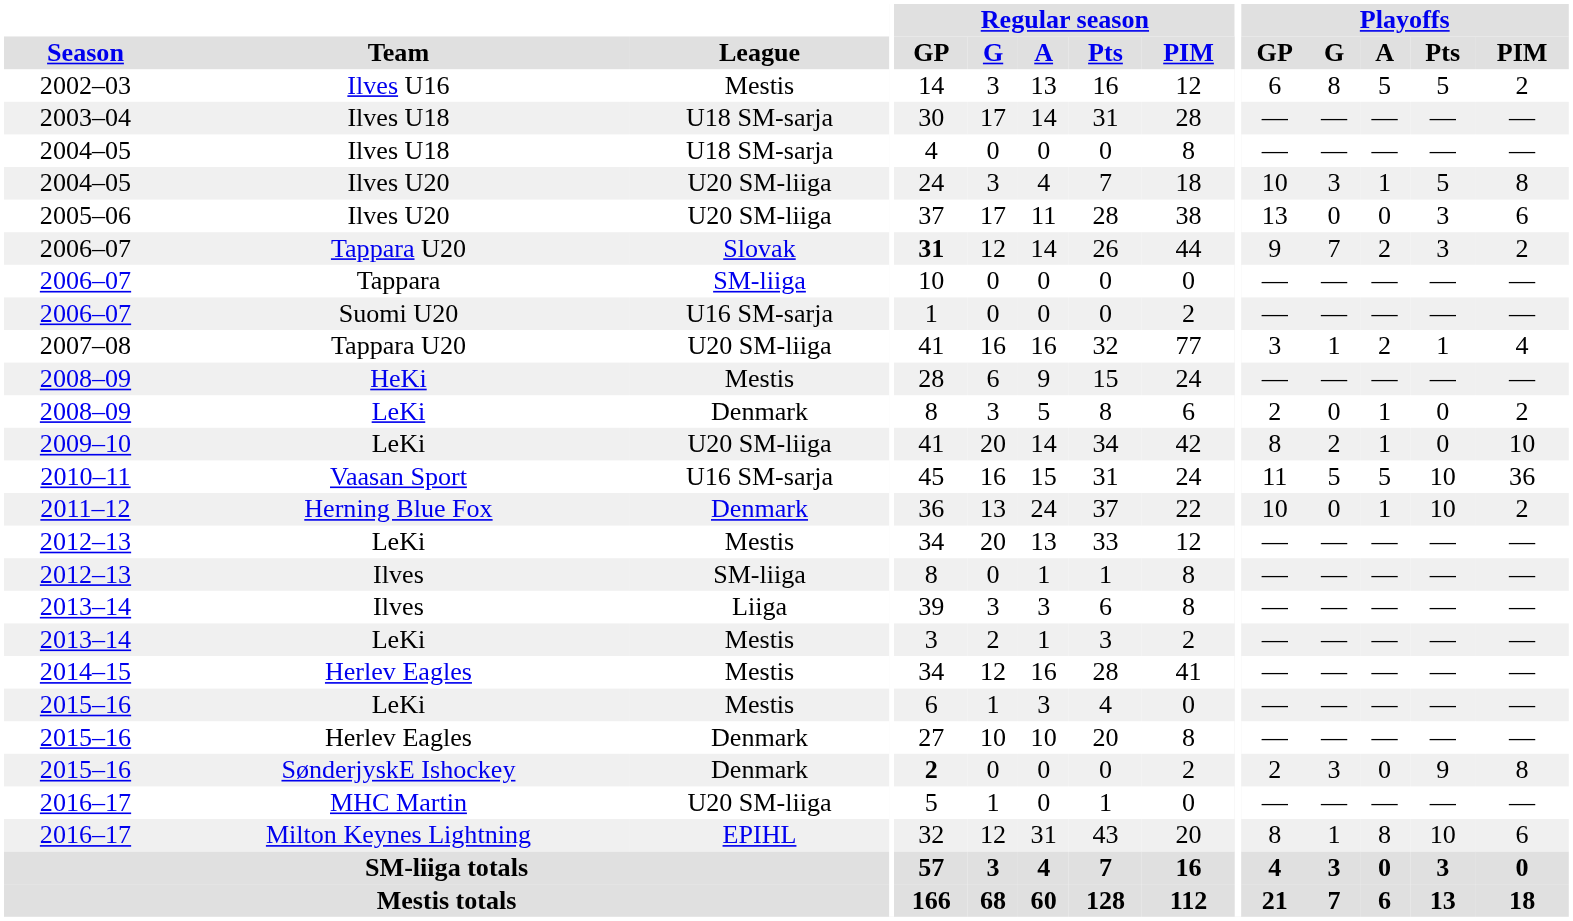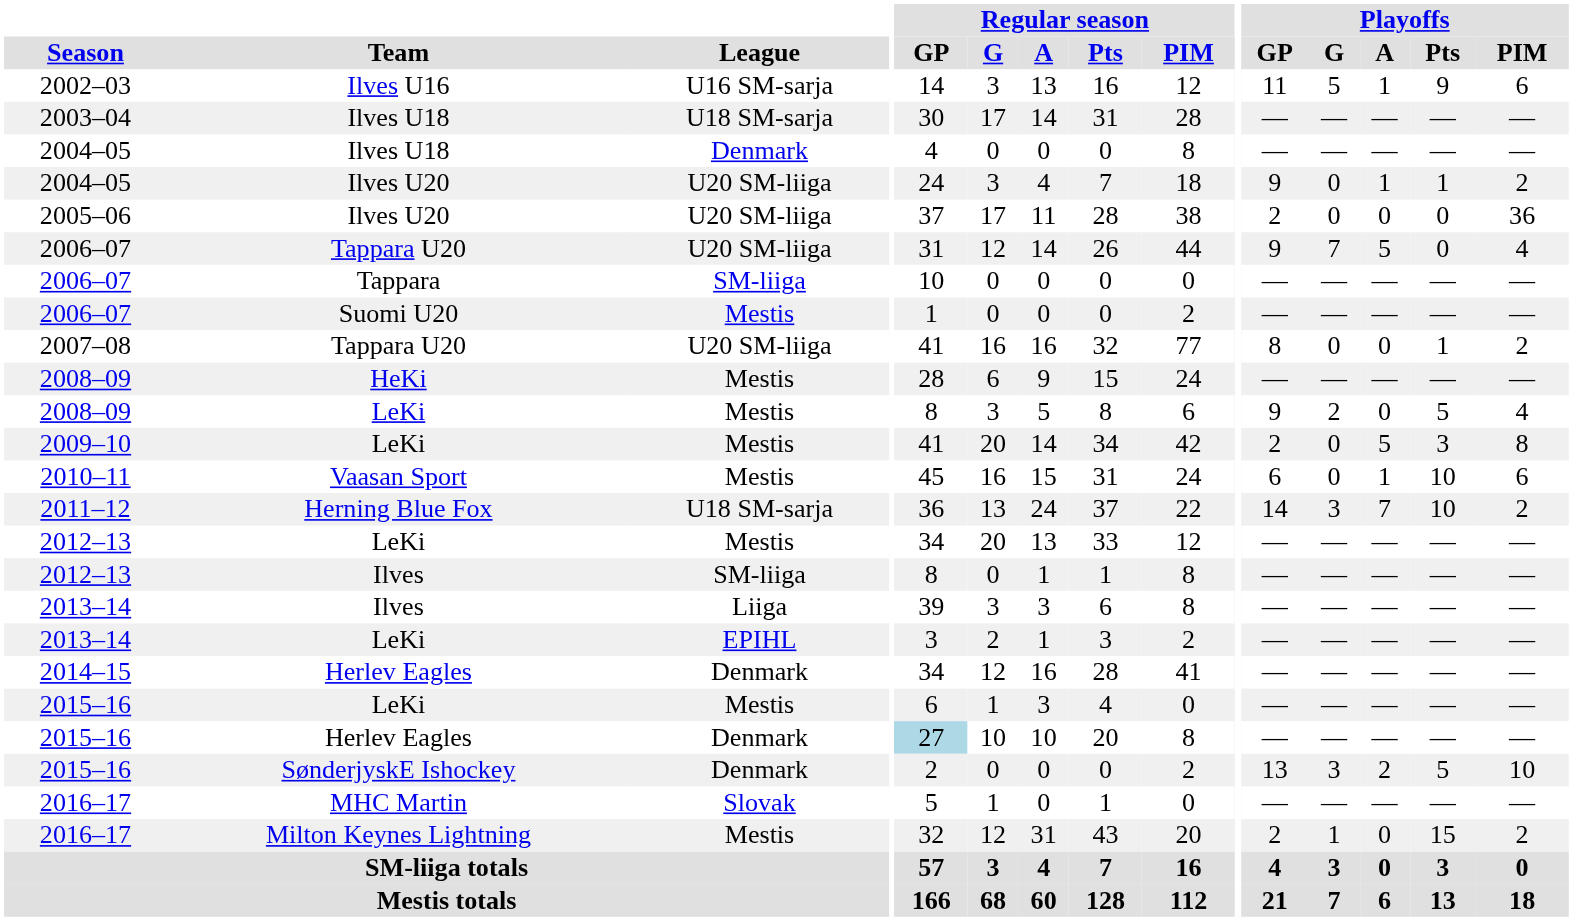 <table border="0" cellpadding="1" cellspacing="0" style="text-align:center; width:60em">
 <tr bgcolor="#e0e0e0">
 <th colspan="3" bgcolor="#ffffff"></th>
 <th rowspan="99" bgcolor="#ffffff"></th>
 <th colspan="5"><a href='#'>Regular season</a></th>
 <th rowspan="99" bgcolor="#ffffff"></th>
 <th colspan="5"><a href='#'>Playoffs</a></th>
 </tr>
 <tr bgcolor="#e0e0e0">
 <th><a href='#'>Season</a></th>
 <th>Team</th>
 <th>League</th>
 <th>GP</th>
 <th><a href='#'>G</a></th>
 <th><a href='#'>A</a></th>
 <th><a href='#'>Pts</a></th>
 <th><a href='#'>PIM</a></th>
 <th>GP</th>
 <th>G</th>
 <th>A</th>
 <th>Pts</th>
 <th>PIM</th>
 </tr>
 <tr>
 <td>2002–03</td>
 <td><a href='#'>Ilves</a> U16</td>
-<td>Mestis</td>
+<td>U16 SM-sarja</td>
 <td>14</td>
 <td>3</td>
 <td>13</td>
 <td>16</td>
 <td>12</td>
+<td>11</td>
+<td>5</td>
+<td>1</td>
+<td>9</td>
 <td>6</td>
-<td>8</td>
-<td>5</td>
-<td>5</td>
-<td>2</td>
 </tr>
 <tr bgcolor="#f0f0f0">
 <td>2003–04</td>
 <td>Ilves U18</td>
 <td>U18 SM-sarja</td>
 <td>30</td>
 <td>17</td>
 <td>14</td>
 <td>31</td>
 <td>28</td>
 <td>—</td>
 <td>—</td>
 <td>—</td>
 <td>—</td>
 <td>—</td>
 </tr>
 <tr>
 <td>2004–05</td>
 <td>Ilves U18</td>
-<td>U18 SM-sarja</td>
+<td><a href='#'>Denmark</a></td>
 <td>4</td>
 <td>0</td>
 <td>0</td>
 <td>0</td>
 <td>8</td>
 <td>—</td>
 <td>—</td>
 <td>—</td>
 <td>—</td>
 <td>—</td>
 </tr>
 <tr bgcolor="#f0f0f0">
 <td>2004–05</td>
 <td>Ilves U20</td>
 <td>U20 SM-liiga</td>
 <td>24</td>
 <td>3</td>
 <td>4</td>
 <td>7</td>
 <td>18</td>
-<td>10</td>
-<td>3</td>
+<td>9</td>
+<td>0</td>
 <td>1</td>
-<td>5</td>
-<td>8</td>
+<td>1</td>
+<td>2</td>
 </tr>
 <tr>
 <td>2005–06</td>
 <td>Ilves U20</td>
 <td>U20 SM-liiga</td>
 <td>37</td>
 <td>17</td>
 <td>11</td>
 <td>28</td>
 <td>38</td>
-<td>13</td>
+<td>2</td>
 <td>0</td>
 <td>0</td>
-<td>3</td>
-<td>6</td>
+<td>0</td>
+<td>36</td>
 </tr>
 <tr bgcolor="#f0f0f0">
 <td>2006–07</td>
 <td><a href='#'>Tappara</a> U20</td>
-<td><a href='#'>Slovak</a></td>
-<td><strong>31</strong></td>
+<td>U20 SM-liiga</td>
+<td>31</td>
 <td>12</td>
 <td>14</td>
 <td>26</td>
 <td>44</td>
 <td>9</td>
 <td>7</td>
-<td>2</td>
-<td>3</td>
-<td>2</td>
+<td>5</td>
+<td>0</td>
+<td>4</td>
 </tr>
 <tr>
 <td><a href='#'>2006–07</a></td>
 <td>Tappara</td>
 <td><a href='#'>SM-liiga</a></td>
 <td>10</td>
 <td>0</td>
 <td>0</td>
 <td>0</td>
 <td>0</td>
 <td>—</td>
 <td>—</td>
 <td>—</td>
 <td>—</td>
 <td>—</td>
 </tr>
 <tr bgcolor="#f0f0f0">
 <td><a href='#'>2006–07</a></td>
 <td>Suomi U20</td>
-<td>U16 SM-sarja</td>
+<td><a href='#'>Mestis</a></td>
 <td>1</td>
 <td>0</td>
 <td>0</td>
 <td>0</td>
 <td>2</td>
 <td>—</td>
 <td>—</td>
 <td>—</td>
 <td>—</td>
 <td>—</td>
 </tr>
 <tr>
 <td>2007–08</td>
 <td>Tappara U20</td>
 <td>U20 SM-liiga</td>
 <td>41</td>
 <td>16</td>
 <td>16</td>
 <td>32</td>
 <td>77</td>
-<td>3</td>
+<td>8</td>
+<td>0</td>
+<td>0</td>
 <td>1</td>
 <td>2</td>
-<td>1</td>
-<td>4</td>
 </tr>
 <tr bgcolor="#f0f0f0">
 <td><a href='#'>2008–09</a></td>
 <td><a href='#'>HeKi</a></td>
 <td>Mestis</td>
 <td>28</td>
 <td>6</td>
 <td>9</td>
 <td>15</td>
 <td>24</td>
 <td>—</td>
 <td>—</td>
 <td>—</td>
 <td>—</td>
 <td>—</td>
 </tr>
 <tr>
 <td><a href='#'>2008–09</a></td>
 <td><a href='#'>LeKi</a></td>
-<td>Denmark</td>
+<td>Mestis</td>
 <td>8</td>
 <td>3</td>
 <td>5</td>
 <td>8</td>
 <td>6</td>
+<td>9</td>
 <td>2</td>
 <td>0</td>
-<td>1</td>
-<td>0</td>
-<td>2</td>
+<td>5</td>
+<td>4</td>
 </tr>
 <tr bgcolor="#f0f0f0">
 <td><a href='#'>2009–10</a></td>
 <td>LeKi</td>
-<td>U20 SM-liiga</td>
+<td>Mestis</td>
 <td>41</td>
 <td>20</td>
 <td>14</td>
 <td>34</td>
 <td>42</td>
+<td>2</td>
+<td>0</td>
+<td>5</td>
+<td>3</td>
 <td>8</td>
-<td>2</td>
-<td>1</td>
-<td>0</td>
-<td>10</td>
 </tr>
 <tr>
 <td><a href='#'>2010–11</a></td>
 <td><a href='#'>Vaasan Sport</a></td>
-<td>U16 SM-sarja</td>
+<td>Mestis</td>
 <td>45</td>
 <td>16</td>
 <td>15</td>
 <td>31</td>
 <td>24</td>
-<td>11</td>
-<td>5</td>
-<td>5</td>
+<td>6</td>
+<td>0</td>
+<td>1</td>
 <td>10</td>
-<td>36</td>
+<td>6</td>
 </tr>
 <tr bgcolor="#f0f0f0">
 <td><a href='#'>2011–12</a></td>
 <td><a href='#'>Herning Blue Fox</a></td>
-<td><a href='#'>Denmark</a></td>
+<td>U18 SM-sarja</td>
 <td>36</td>
 <td>13</td>
 <td>24</td>
 <td>37</td>
 <td>22</td>
-<td>10</td>
-<td>0</td>
-<td>1</td>
+<td>14</td>
+<td>3</td>
+<td>7</td>
 <td>10</td>
 <td>2</td>
 </tr>
 <tr>
 <td><a href='#'>2012–13</a></td>
 <td>LeKi</td>
 <td>Mestis</td>
 <td>34</td>
 <td>20</td>
 <td>13</td>
 <td>33</td>
 <td>12</td>
 <td>—</td>
 <td>—</td>
 <td>—</td>
 <td>—</td>
 <td>—</td>
 </tr>
 <tr bgcolor="#f0f0f0">
 <td><a href='#'>2012–13</a></td>
 <td>Ilves</td>
 <td>SM-liiga</td>
 <td>8</td>
 <td>0</td>
 <td>1</td>
 <td>1</td>
 <td>8</td>
 <td>—</td>
 <td>—</td>
 <td>—</td>
 <td>—</td>
 <td>—</td>
 </tr>
 <tr>
 <td><a href='#'>2013–14</a></td>
 <td>Ilves</td>
 <td>Liiga</td>
 <td>39</td>
 <td>3</td>
 <td>3</td>
 <td>6</td>
 <td>8</td>
 <td>—</td>
 <td>—</td>
 <td>—</td>
 <td>—</td>
 <td>—</td>
 </tr>
 <tr bgcolor="#f0f0f0">
 <td><a href='#'>2013–14</a></td>
 <td>LeKi</td>
-<td>Mestis</td>
+<td><a href='#'>EPIHL</a></td>
 <td>3</td>
 <td>2</td>
 <td>1</td>
 <td>3</td>
 <td>2</td>
 <td>—</td>
 <td>—</td>
 <td>—</td>
 <td>—</td>
 <td>—</td>
 </tr>
 <tr>
 <td><a href='#'>2014–15</a></td>
 <td><a href='#'>Herlev Eagles</a></td>
-<td>Mestis</td>
+<td>Denmark</td>
 <td>34</td>
 <td>12</td>
 <td>16</td>
 <td>28</td>
 <td>41</td>
 <td>—</td>
 <td>—</td>
 <td>—</td>
 <td>—</td>
 <td>—</td>
 </tr>
 <tr bgcolor="#f0f0f0">
 <td><a href='#'>2015–16</a></td>
 <td>LeKi</td>
 <td>Mestis</td>
 <td>6</td>
 <td>1</td>
 <td>3</td>
 <td>4</td>
 <td>0</td>
 <td>—</td>
 <td>—</td>
 <td>—</td>
 <td>—</td>
 <td>—</td>
 </tr>
 <tr>
 <td><a href='#'>2015–16</a></td>
 <td>Herlev Eagles</td>
 <td>Denmark</td>
-<td>27</td>
+<td style="background: lightblue;">27</td>
 <td>10</td>
 <td>10</td>
 <td>20</td>
 <td>8</td>
 <td>—</td>
 <td>—</td>
 <td>—</td>
 <td>—</td>
 <td>—</td>
 </tr>
 <tr bgcolor="#f0f0f0">
 <td><a href='#'>2015–16</a></td>
 <td><a href='#'>SønderjyskE Ishockey</a></td>
 <td>Denmark</td>
-<td><strong>2</strong></td>
+<td>2</td>
 <td>0</td>
 <td>0</td>
 <td>0</td>
 <td>2</td>
+<td>13</td>
+<td>3</td>
 <td>2</td>
-<td>3</td>
-<td>0</td>
-<td>9</td>
-<td>8</td>
+<td>5</td>
+<td>10</td>
 </tr>
 <tr>
 <td><a href='#'>2016–17</a></td>
 <td><a href='#'>MHC Martin</a></td>
-<td>U20 SM-liiga</td>
+<td><a href='#'>Slovak</a></td>
 <td>5</td>
 <td>1</td>
 <td>0</td>
 <td>1</td>
 <td>0</td>
 <td>—</td>
 <td>—</td>
 <td>—</td>
 <td>—</td>
 <td>—</td>
 </tr>
 <tr bgcolor="#f0f0f0">
 <td><a href='#'>2016–17</a></td>
 <td><a href='#'>Milton Keynes Lightning</a></td>
-<td><a href='#'>EPIHL</a></td>
+<td>Mestis</td>
 <td>32</td>
 <td>12</td>
 <td>31</td>
 <td>43</td>
 <td>20</td>
-<td>8</td>
+<td>2</td>
 <td>1</td>
-<td>8</td>
-<td>10</td>
-<td>6</td>
+<td>0</td>
+<td>15</td>
+<td>2</td>
 </tr>
 <tr>
 </tr>
 <tr ALIGN="center" bgcolor="#e0e0e0">
 <th colspan="3">SM-liiga totals</th>
 <th ALIGN="center">57</th>
 <th ALIGN="center">3</th>
 <th ALIGN="center">4</th>
 <th ALIGN="center">7</th>
 <th ALIGN="center">16</th>
 <th ALIGN="center">4</th>
 <th ALIGN="center">3</th>
 <th ALIGN="center">0</th>
 <th ALIGN="center">3</th>
 <th ALIGN="center">0</th>
 </tr>
 <tr>
 </tr>
 <tr ALIGN="center" bgcolor="#e0e0e0">
 <th colspan="3">Mestis totals</th>
 <th ALIGN="center">166</th>
 <th ALIGN="center">68</th>
 <th ALIGN="center">60</th>
 <th ALIGN="center">128</th>
 <th ALIGN="center">112</th>
 <th ALIGN="center">21</th>
 <th ALIGN="center">7</th>
 <th ALIGN="center">6</th>
 <th ALIGN="center">13</th>
 <th ALIGN="center">18</th>
 </tr>
 </table>
